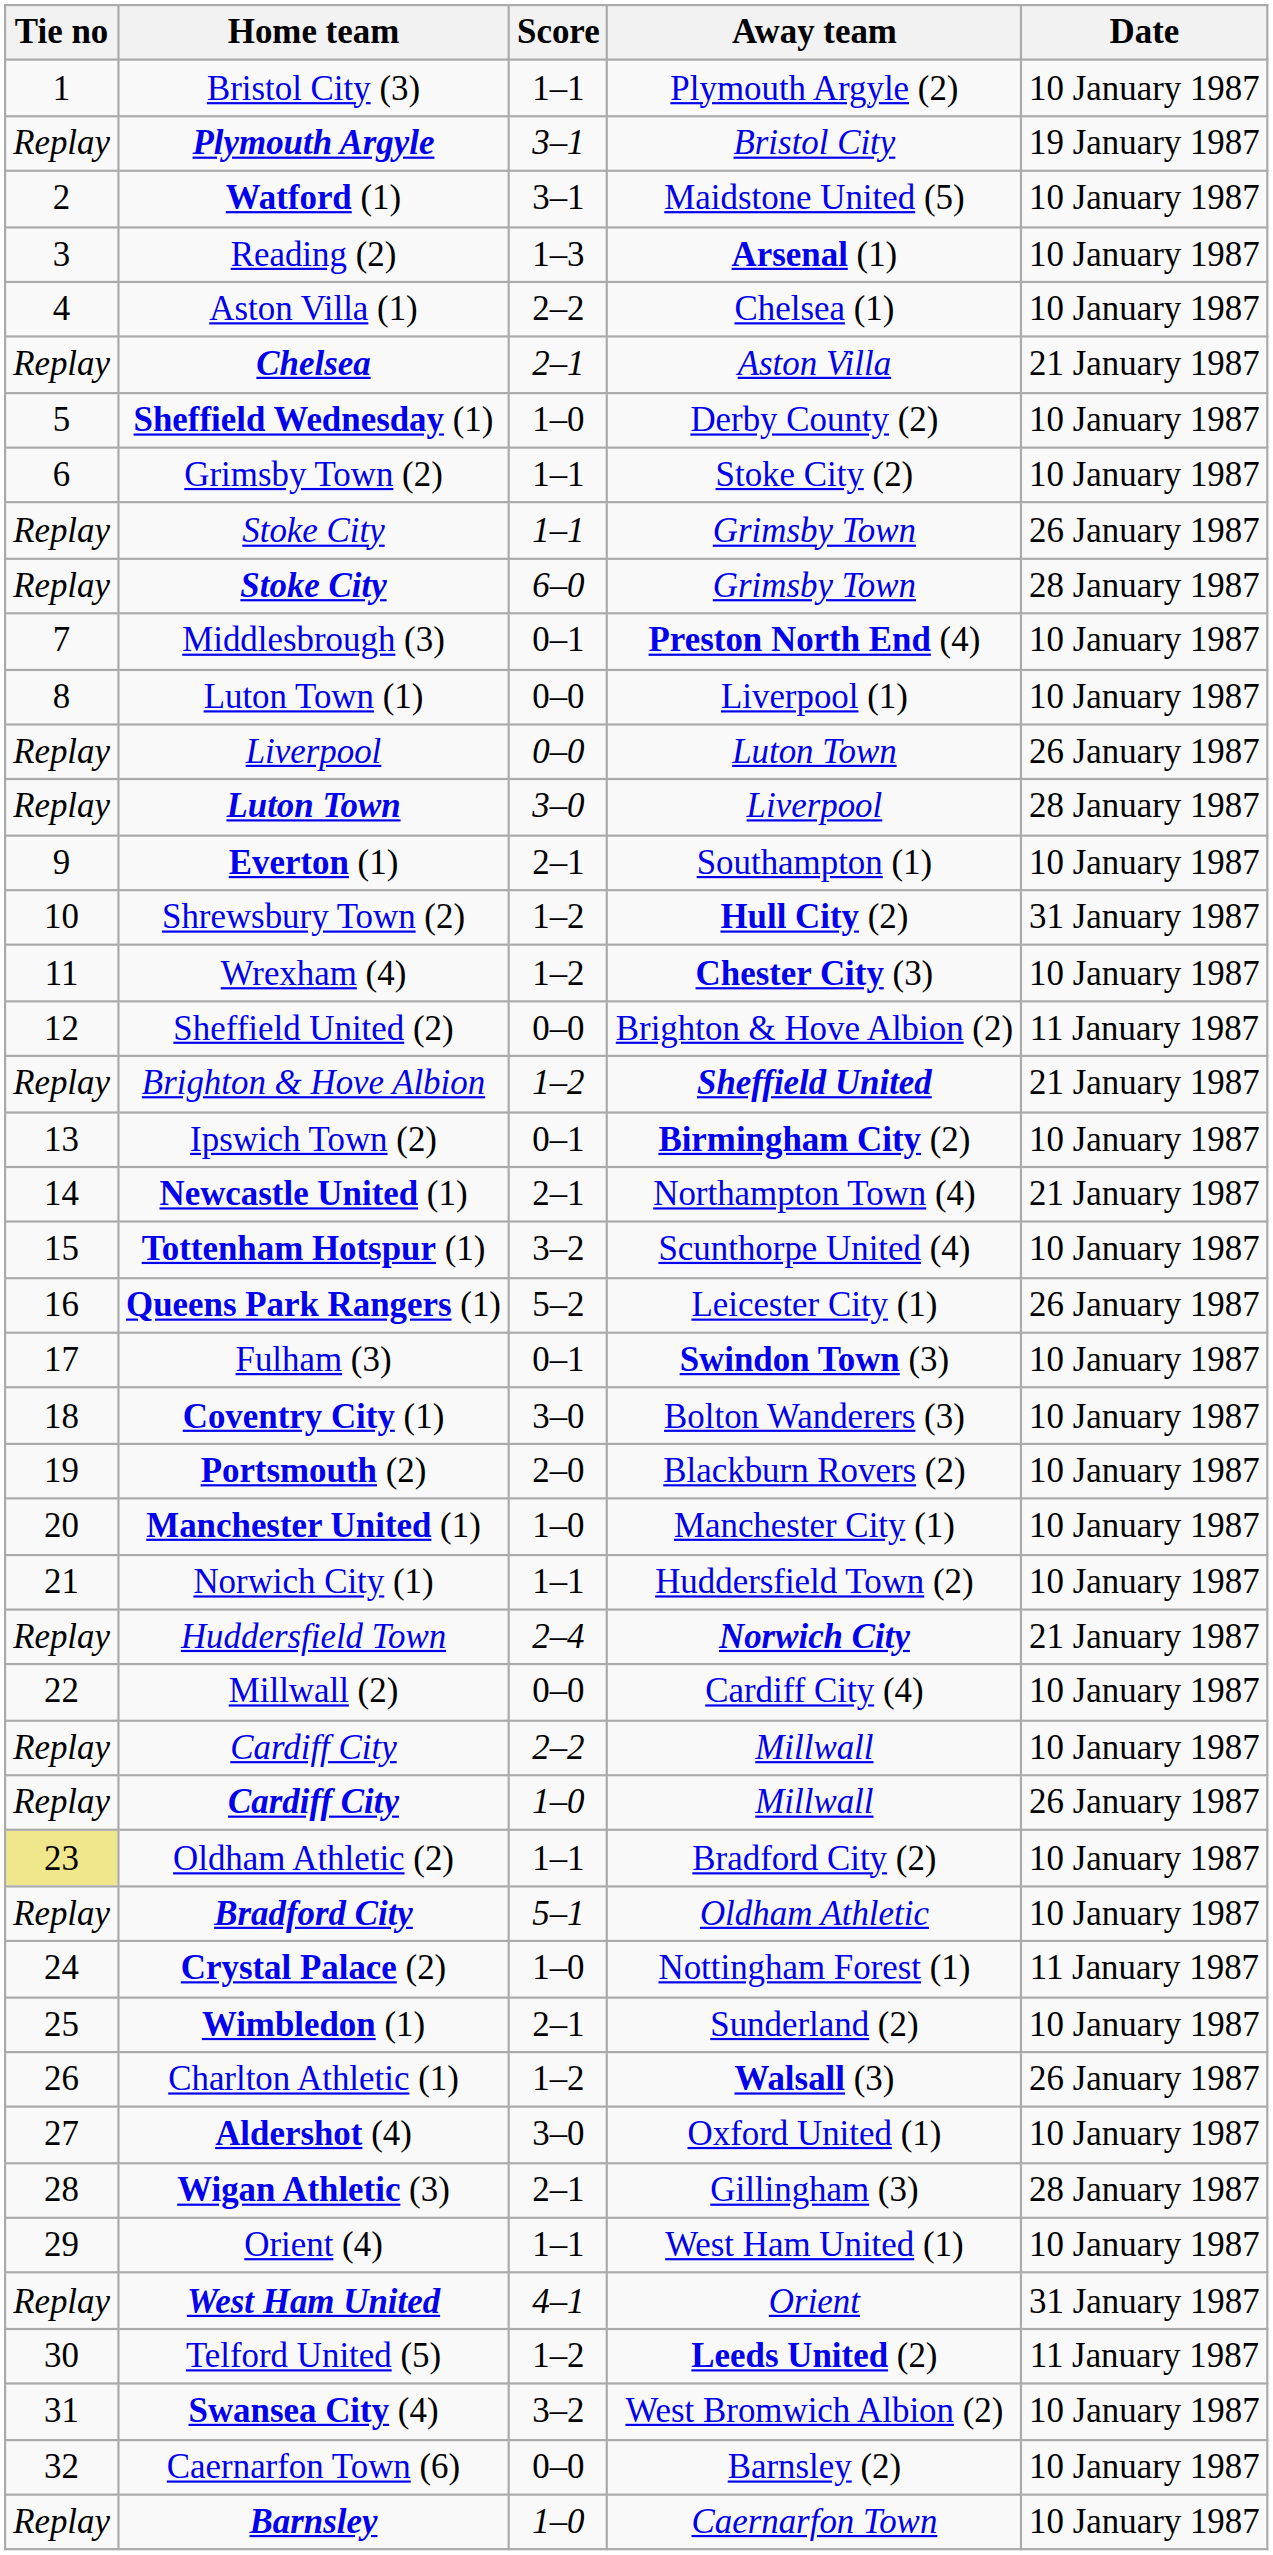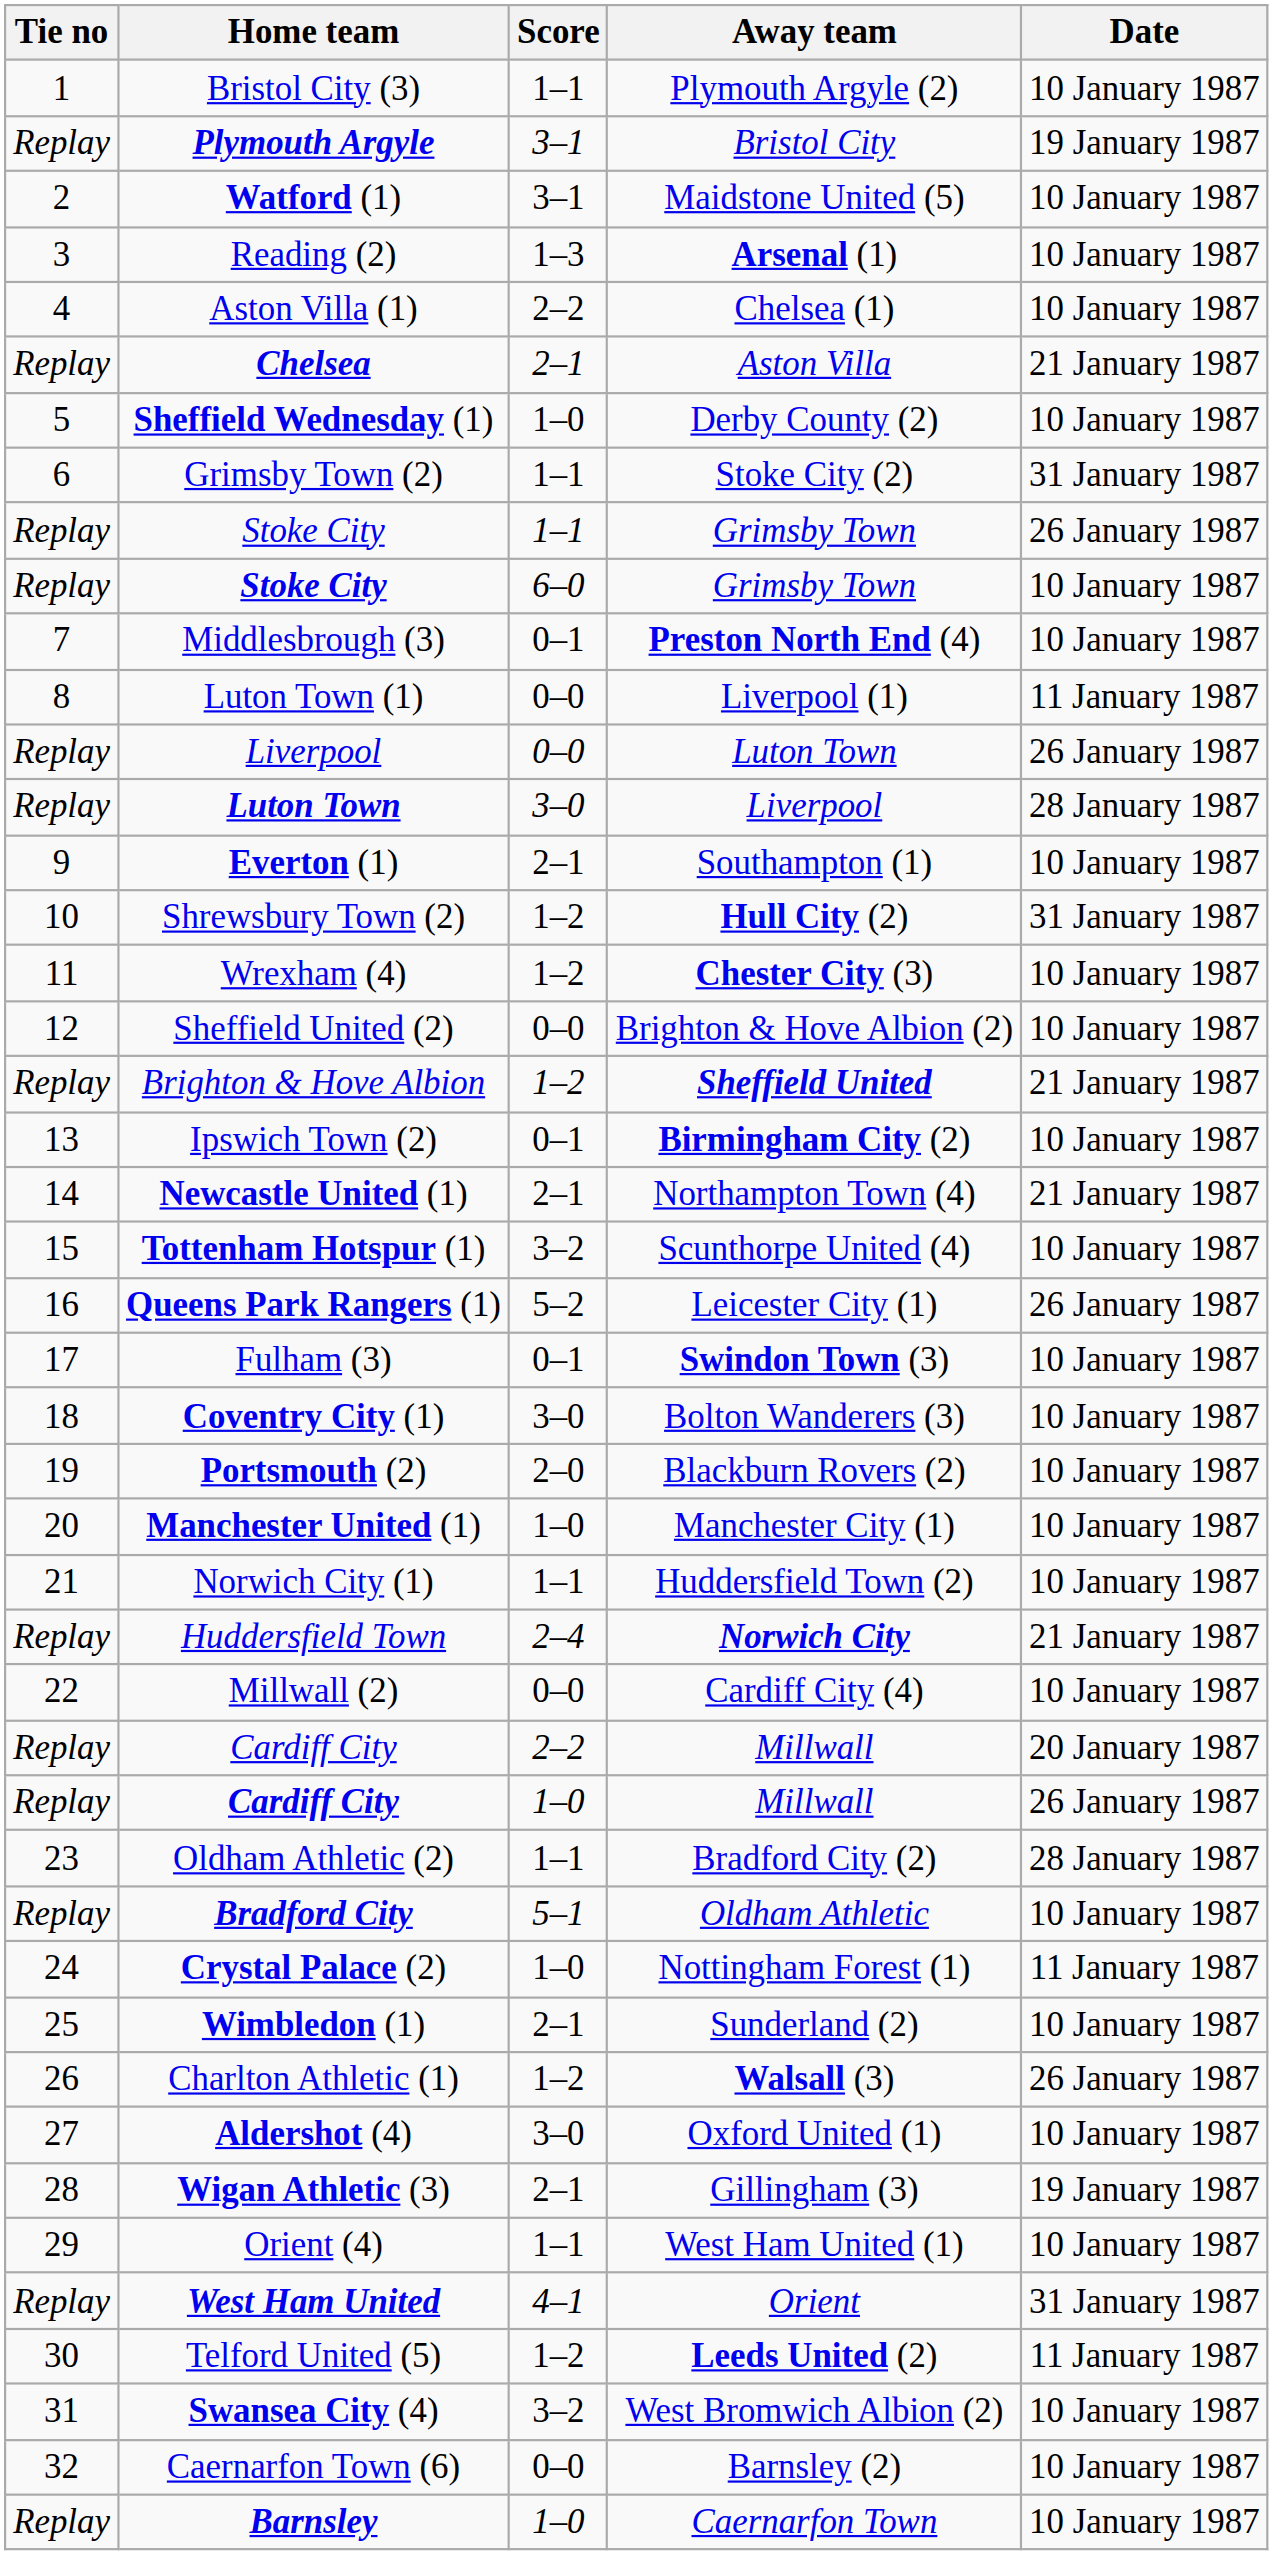 <table class="wikitable" style="text-align: center">
 <tr>
 <th>Tie no</th>
 <th>Home team</th>
 <th>Score</th>
 <th>Away team</th>
 <th>Date</th>
 </tr>
 <tr>
 <td>1</td>
 <td><a href='#'>Bristol City</a> (3)</td>
 <td>1–1</td>
 <td><a href='#'>Plymouth Argyle</a> (2)</td>
 <td>10 January 1987</td>
 </tr>
 <tr>
 <td><em>Replay</em></td>
 <td><strong><em><a href='#'>Plymouth Argyle</a></em></strong></td>
 <td><em>3–1</em></td>
 <td><em><a href='#'>Bristol City</a></em></td>
 <td>19 January 1987</td>
 </tr>
 <tr>
 <td>2</td>
 <td><strong><a href='#'>Watford</a></strong> (1)</td>
 <td>3–1</td>
 <td><a href='#'>Maidstone United</a> (5)</td>
 <td>10 January 1987</td>
 </tr>
 <tr>
 <td>3</td>
 <td><a href='#'>Reading</a> (2)</td>
 <td>1–3</td>
 <td><strong><a href='#'>Arsenal</a></strong> (1)</td>
 <td>10 January 1987</td>
 </tr>
 <tr>
 <td>4</td>
 <td><a href='#'>Aston Villa</a> (1)</td>
 <td>2–2</td>
 <td><a href='#'>Chelsea</a> (1)</td>
 <td>10 January 1987</td>
 </tr>
 <tr>
 <td><em>Replay</em></td>
 <td><strong><em><a href='#'>Chelsea</a></em></strong></td>
 <td><em>2–1</em></td>
 <td><em><a href='#'>Aston Villa</a></em></td>
 <td>21 January 1987</td>
 </tr>
 <tr>
 <td>5</td>
 <td><strong><a href='#'>Sheffield Wednesday</a></strong> (1)</td>
 <td>1–0</td>
 <td><a href='#'>Derby County</a> (2)</td>
 <td>10 January 1987</td>
 </tr>
 <tr>
 <td>6</td>
 <td><a href='#'>Grimsby Town</a> (2)</td>
 <td>1–1</td>
 <td><a href='#'>Stoke City</a> (2)</td>
-<td>10 January 1987</td>
+<td>31 January 1987</td>
 </tr>
 <tr>
 <td><em>Replay</em></td>
 <td><em><a href='#'>Stoke City</a></em></td>
 <td><em>1–1</em></td>
 <td><em><a href='#'>Grimsby Town</a></em></td>
 <td>26 January 1987</td>
 </tr>
 <tr>
 <td><em>Replay</em></td>
 <td><strong><em><a href='#'>Stoke City</a></em></strong></td>
 <td><em>6–0</em></td>
 <td><em><a href='#'>Grimsby Town</a></em></td>
-<td>28 January 1987</td>
+<td>10 January 1987</td>
 </tr>
 <tr>
 <td>7</td>
 <td><a href='#'>Middlesbrough</a> (3)</td>
 <td>0–1</td>
 <td><strong><a href='#'>Preston North End</a></strong> (4)</td>
 <td>10 January 1987</td>
 </tr>
 <tr>
 <td>8</td>
 <td><a href='#'>Luton Town</a> (1)</td>
 <td>0–0</td>
 <td><a href='#'>Liverpool</a> (1)</td>
-<td>10 January 1987</td>
+<td>11 January 1987</td>
 </tr>
 <tr>
 <td><em>Replay</em></td>
 <td><em><a href='#'>Liverpool</a></em></td>
 <td><em>0–0</em></td>
 <td><em><a href='#'>Luton Town</a></em></td>
 <td>26 January 1987</td>
 </tr>
 <tr>
 <td><em>Replay</em></td>
 <td><strong><em><a href='#'>Luton Town</a></em></strong></td>
 <td><em>3–0</em></td>
 <td><em><a href='#'>Liverpool</a></em></td>
 <td>28 January 1987</td>
 </tr>
 <tr>
 <td>9</td>
 <td><strong><a href='#'>Everton</a></strong> (1)</td>
 <td>2–1</td>
 <td><a href='#'>Southampton</a> (1)</td>
 <td>10 January 1987</td>
 </tr>
 <tr>
 <td>10</td>
 <td><a href='#'>Shrewsbury Town</a> (2)</td>
 <td>1–2</td>
 <td><strong><a href='#'>Hull City</a></strong> (2)</td>
 <td>31 January 1987</td>
 </tr>
 <tr>
 <td>11</td>
 <td><a href='#'>Wrexham</a> (4)</td>
 <td>1–2</td>
 <td><strong><a href='#'>Chester City</a></strong> (3)</td>
 <td>10 January 1987</td>
 </tr>
 <tr>
 <td>12</td>
 <td><a href='#'>Sheffield United</a> (2)</td>
 <td>0–0</td>
 <td><a href='#'>Brighton & Hove Albion</a> (2)</td>
-<td>11 January 1987</td>
+<td>10 January 1987</td>
 </tr>
 <tr>
 <td><em>Replay</em></td>
 <td><em><a href='#'>Brighton & Hove Albion</a></em></td>
 <td><em>1–2</em></td>
 <td><strong><em><a href='#'>Sheffield United</a></em></strong></td>
 <td>21 January 1987</td>
 </tr>
 <tr>
 <td>13</td>
 <td><a href='#'>Ipswich Town</a> (2)</td>
 <td>0–1</td>
 <td><strong><a href='#'>Birmingham City</a></strong> (2)</td>
 <td>10 January 1987</td>
 </tr>
 <tr>
 <td>14</td>
 <td><strong><a href='#'>Newcastle United</a></strong> (1)</td>
 <td>2–1</td>
 <td><a href='#'>Northampton Town</a> (4)</td>
 <td>21 January 1987</td>
 </tr>
 <tr>
 <td>15</td>
 <td><strong><a href='#'>Tottenham Hotspur</a></strong> (1)</td>
 <td>3–2</td>
 <td><a href='#'>Scunthorpe United</a> (4)</td>
 <td>10 January 1987</td>
 </tr>
 <tr>
 <td>16</td>
 <td><strong><a href='#'>Queens Park Rangers</a></strong> (1)</td>
 <td>5–2</td>
 <td><a href='#'>Leicester City</a> (1)</td>
 <td>26 January 1987</td>
 </tr>
 <tr>
 <td>17</td>
 <td><a href='#'>Fulham</a> (3)</td>
 <td>0–1</td>
 <td><strong><a href='#'>Swindon Town</a></strong> (3)</td>
 <td>10 January 1987</td>
 </tr>
 <tr>
 <td>18</td>
 <td><strong><a href='#'>Coventry City</a></strong> (1)</td>
 <td>3–0</td>
 <td><a href='#'>Bolton Wanderers</a> (3)</td>
 <td>10 January 1987</td>
 </tr>
 <tr>
 <td>19</td>
 <td><strong><a href='#'>Portsmouth</a></strong> (2)</td>
 <td>2–0</td>
 <td><a href='#'>Blackburn Rovers</a> (2)</td>
 <td>10 January 1987</td>
 </tr>
 <tr>
 <td>20</td>
 <td><strong><a href='#'>Manchester United</a></strong> (1)</td>
 <td>1–0</td>
 <td><a href='#'>Manchester City</a> (1)</td>
 <td>10 January 1987</td>
 </tr>
 <tr>
 <td>21</td>
 <td><a href='#'>Norwich City</a> (1)</td>
 <td>1–1</td>
 <td><a href='#'>Huddersfield Town</a> (2)</td>
 <td>10 January 1987</td>
 </tr>
 <tr>
 <td><em>Replay</em></td>
 <td><em><a href='#'>Huddersfield Town</a></em></td>
 <td><em>2–4</em></td>
 <td><strong><em><a href='#'>Norwich City</a></em></strong></td>
 <td>21 January 1987</td>
 </tr>
 <tr>
 <td>22</td>
 <td><a href='#'>Millwall</a> (2)</td>
 <td>0–0</td>
 <td><a href='#'>Cardiff City</a> (4)</td>
 <td>10 January 1987</td>
 </tr>
 <tr>
 <td><em>Replay</em></td>
 <td><em><a href='#'>Cardiff City</a></em></td>
 <td><em>2–2</em></td>
 <td><em><a href='#'>Millwall</a></em></td>
-<td>10 January 1987</td>
+<td>20 January 1987</td>
 </tr>
 <tr>
 <td><em>Replay</em></td>
 <td><strong><em><a href='#'>Cardiff City</a></em></strong></td>
 <td><em>1–0</em></td>
 <td><em><a href='#'>Millwall</a></em></td>
 <td>26 January 1987</td>
 </tr>
 <tr>
-<td style="background: khaki;">23</td>
+<td>23</td>
 <td><a href='#'>Oldham Athletic</a> (2)</td>
 <td>1–1</td>
 <td><a href='#'>Bradford City</a> (2)</td>
-<td>10 January 1987</td>
+<td>28 January 1987</td>
 </tr>
 <tr>
 <td><em>Replay</em></td>
 <td><strong><em><a href='#'>Bradford City</a></em></strong></td>
 <td><em>5–1</em></td>
 <td><em><a href='#'>Oldham Athletic</a></em></td>
 <td>10 January 1987</td>
 </tr>
 <tr>
 <td>24</td>
 <td><strong><a href='#'>Crystal Palace</a></strong> (2)</td>
 <td>1–0</td>
 <td><a href='#'>Nottingham Forest</a> (1)</td>
 <td>11 January 1987</td>
 </tr>
 <tr>
 <td>25</td>
 <td><strong><a href='#'>Wimbledon</a></strong> (1)</td>
 <td>2–1</td>
 <td><a href='#'>Sunderland</a> (2)</td>
 <td>10 January 1987</td>
 </tr>
 <tr>
 <td>26</td>
 <td><a href='#'>Charlton Athletic</a> (1)</td>
 <td>1–2</td>
 <td><strong><a href='#'>Walsall</a></strong> (3)</td>
 <td>26 January 1987</td>
 </tr>
 <tr>
 <td>27</td>
 <td><strong><a href='#'>Aldershot</a></strong> (4)</td>
 <td>3–0</td>
 <td><a href='#'>Oxford United</a> (1)</td>
 <td>10 January 1987</td>
 </tr>
 <tr>
 <td>28</td>
 <td><strong><a href='#'>Wigan Athletic</a></strong> (3)</td>
 <td>2–1</td>
 <td><a href='#'>Gillingham</a> (3)</td>
-<td>28 January 1987</td>
+<td>19 January 1987</td>
 </tr>
 <tr>
 <td>29</td>
 <td><a href='#'>Orient</a> (4)</td>
 <td>1–1</td>
 <td><a href='#'>West Ham United</a> (1)</td>
 <td>10 January 1987</td>
 </tr>
 <tr>
 <td><em>Replay</em></td>
 <td><strong><em><a href='#'>West Ham United</a></em></strong></td>
 <td><em>4–1</em></td>
 <td><em><a href='#'>Orient</a></em></td>
 <td>31 January 1987</td>
 </tr>
 <tr>
 <td>30</td>
 <td><a href='#'>Telford United</a> (5)</td>
 <td>1–2</td>
 <td><strong><a href='#'>Leeds United</a></strong> (2)</td>
 <td>11 January 1987</td>
 </tr>
 <tr>
 <td>31</td>
 <td><strong><a href='#'>Swansea City</a></strong> (4)</td>
 <td>3–2</td>
 <td><a href='#'>West Bromwich Albion</a> (2)</td>
 <td>10 January 1987</td>
 </tr>
 <tr>
 <td>32</td>
 <td><a href='#'>Caernarfon Town</a> (6)</td>
 <td>0–0</td>
 <td><a href='#'>Barnsley</a> (2)</td>
 <td>10 January 1987</td>
 </tr>
 <tr>
 <td><em>Replay</em></td>
 <td><strong><em><a href='#'>Barnsley</a></em></strong></td>
 <td><em>1–0</em></td>
 <td><em><a href='#'>Caernarfon Town</a></em></td>
 <td>10 January 1987</td>
 </tr>
 </table>
